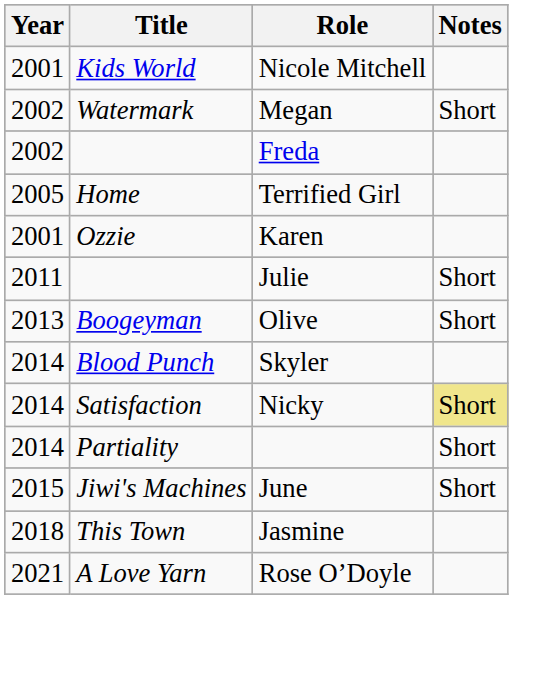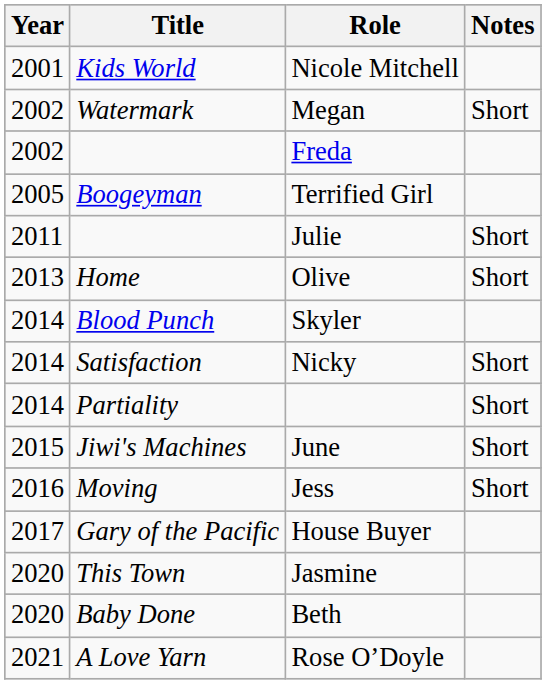 <table class="wikitable sortable">
 <tr>
 <th>Year</th>
 <th>Title</th>
 <th>Role</th>
 <th class="unsortable">Notes</th>
 </tr>
 <tr>
 <td>2001</td>
 <td><em><a href='#'>Kids World</a></em></td>
 <td>Nicole Mitchell</td>
 <td></td>
 </tr>
 <tr>
 <td>2002</td>
 <td><em>Watermark</em></td>
 <td>Megan</td>
 <td>Short</td>
 </tr>
 <tr>
 <td>2002</td>
 <td><em></em></td>
 <td><a href='#'>Freda</a></td>
 <td></td>
 </tr>
 <tr>
 <td>2005</td>
-<td><em>Home</em></td>
+<td><em><a href='#'>Boogeyman</a></em></td>
 <td>Terrified Girl</td>
-<td></td>
-</tr>
-<tr>
-<td>2001</td>
-<td><em>Ozzie</em></td>
-<td>Karen</td>
 <td></td>
 </tr>
 <tr>
 <td>2011</td>
 <td><em></em></td>
 <td>Julie</td>
 <td>Short</td>
 </tr>
 <tr>
 <td>2013</td>
-<td><em><a href='#'>Boogeyman</a></em></td>
+<td><em>Home</em></td>
 <td>Olive</td>
 <td>Short</td>
 </tr>
 <tr>
 <td>2014</td>
 <td><em><a href='#'>Blood Punch</a></em></td>
 <td>Skyler</td>
 <td></td>
 </tr>
 <tr>
 <td>2014</td>
 <td><em>Satisfaction</em></td>
 <td>Nicky</td>
-<td style="background: khaki;">Short</td>
+<td>Short</td>
 </tr>
 <tr>
 <td>2014</td>
 <td><em>Partiality</em></td>
 <td></td>
 <td>Short</td>
 </tr>
 <tr>
 <td>2015</td>
 <td><em>Jiwi's Machines</em></td>
 <td>June</td>
 <td>Short</td>
 </tr>
 <tr>
-<td>2018</td>
+<td>2016</td>
+<td><em>Moving</em></td>
+<td>Jess</td>
+<td>Short</td>
+</tr>
+<tr>
+<td>2017</td>
+<td><em>Gary of the Pacific</em></td>
+<td>House Buyer</td>
+<td></td>
+</tr>
+<tr>
+<td>2020</td>
 <td><em>This Town</em></td>
 <td>Jasmine</td>
+<td></td>
+</tr>
+<tr>
+<td>2020</td>
+<td><em>Baby Done</em></td>
+<td>Beth</td>
 <td></td>
 </tr>
 <tr>
 <td>2021</td>
 <td><em>A Love Yarn</em></td>
 <td>Rose O’Doyle</td>
 <td></td>
 </tr>
 </table>
